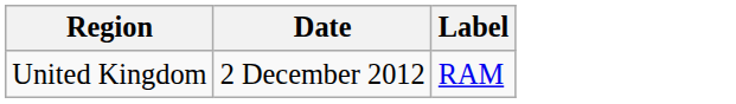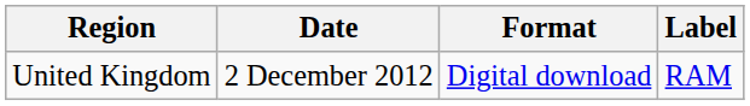 <table class=wikitable>
 <tr>
 <th>Region</th>
 <th>Date</th>
+<th>Format</th>
 <th>Label</th>
 </tr>
 <tr>
 <td>United Kingdom</td>
 <td>2 December 2012</td>
+<td><a href='#'>Digital download</a></td>
 <td><a href='#'>RAM</a></td>
 </tr>
 </table>
